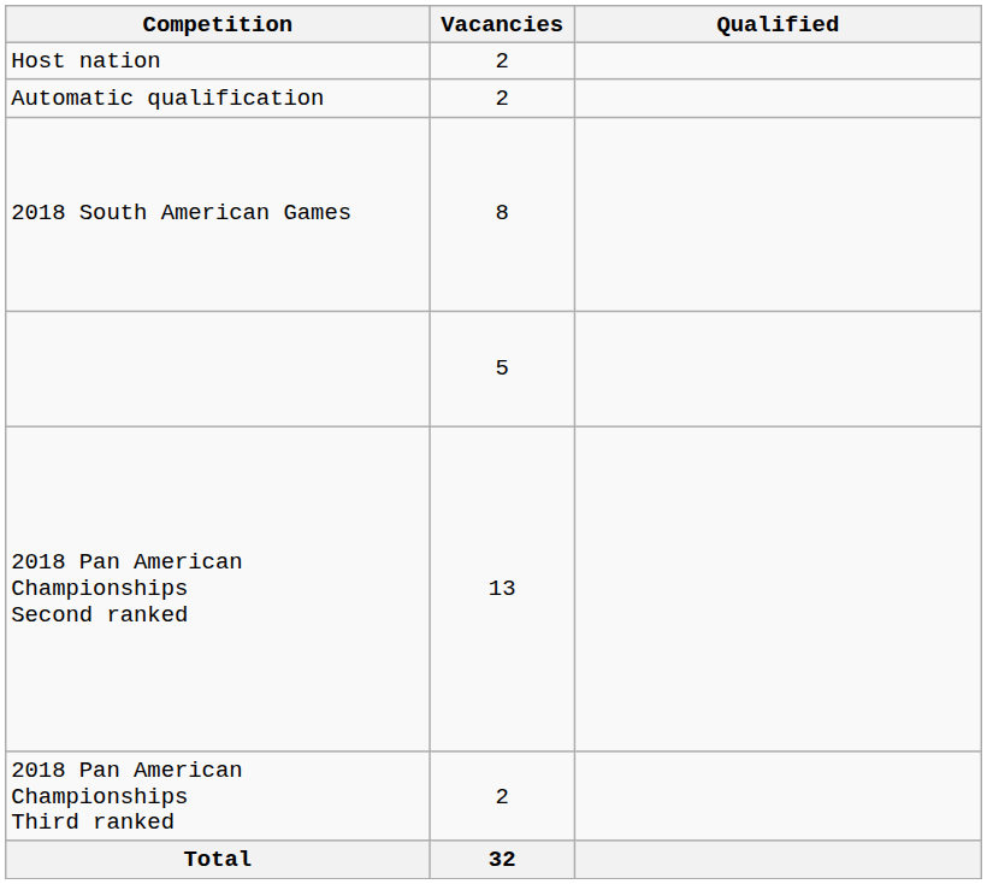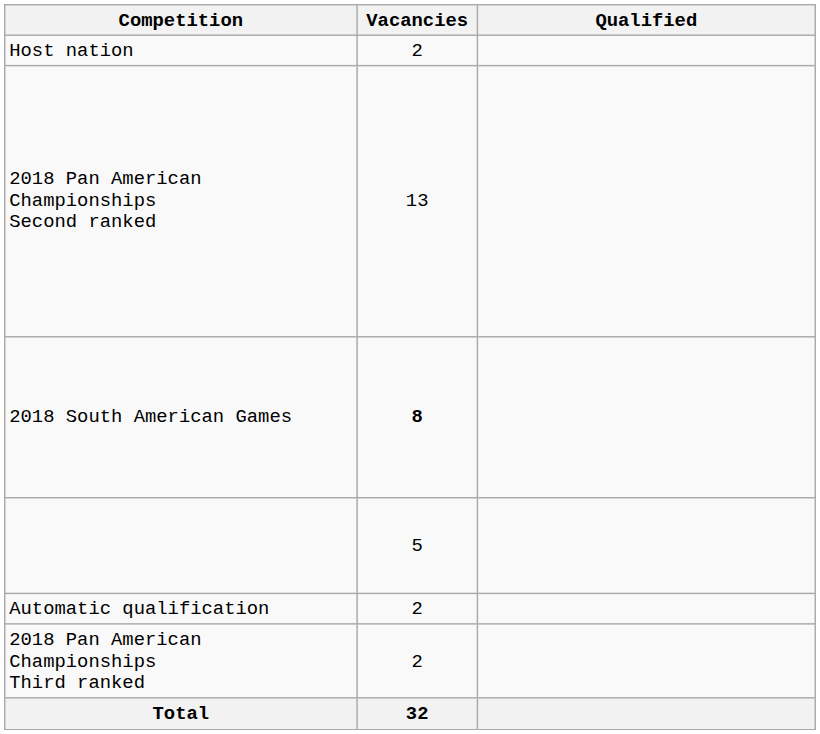 <table class = "wikitable" width=560>
 <tr>
 <th width=300>Competition</th>
 <th width=80>Vacancies</th>
 <th width=300>Qualified</th>
 </tr>
 <tr>
 <td>Host nation</td>
 <td align="center">2</td>
 <td><br></td>
 </tr>
 <tr>
-<td>Automatic qualification</td>
-<td align="center">2</td>
-<td><br></td>
+<td>2018 Pan American Championships<br>Second ranked</td>
+<td align="center">13</td>
+<td><br><br><br><br><br><br><br><br><br><br><br><br></td>
 </tr>
 <tr>
 <td>2018 South American Games</td>
-<td align="center">8</td>
+<td align="center"><strong>8</strong></td>
 <td><br><br><br><br><br><br><br></td>
 </tr>
 <tr>
 <td></td>
 <td align="center">5</td>
 <td><br><br><br><br></td>
 </tr>
 <tr>
-<td>2018 Pan American Championships<br>Second ranked</td>
-<td align="center">13</td>
-<td><br><br><br><br><br><br><br><br><br><br><br><br></td>
+<td>Automatic qualification</td>
+<td align="center">2</td>
+<td><br></td>
 </tr>
 <tr>
 <td>2018 Pan American Championships<br>Third ranked</td>
 <td align="center">2</td>
 <td><br></td>
 </tr>
 <tr>
 <th>Total</th>
 <th>32</th>
 <th></th>
 </tr>
 </table>
